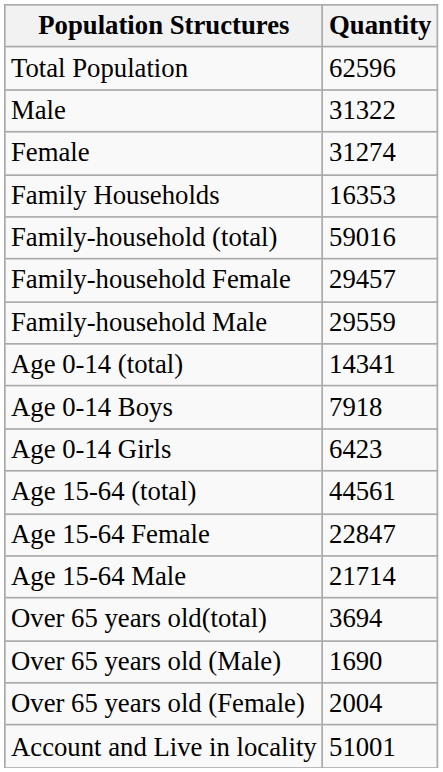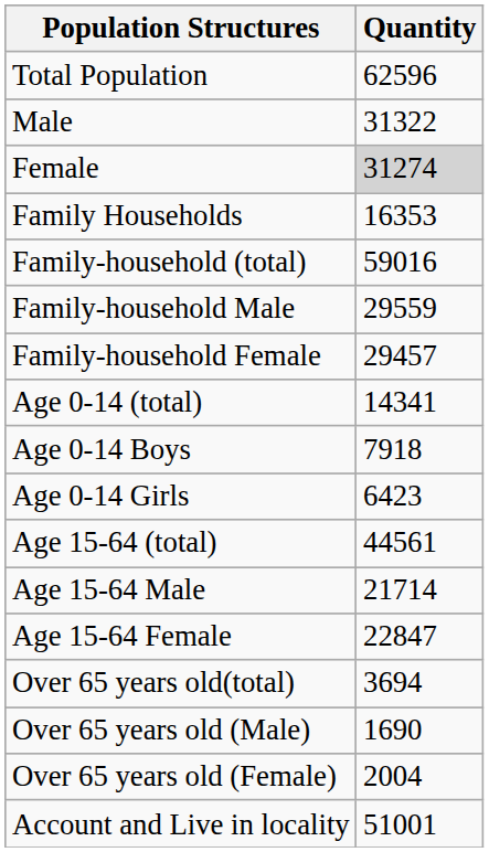 <table class="wikitable">
 <tr>
 <th>Population Structures</th>
 <th>Quantity</th>
 </tr>
 <tr>
 <td>Total Population</td>
 <td>62596</td>
 </tr>
 <tr>
 <td>Male</td>
 <td>31322</td>
 </tr>
 <tr>
 <td>Female</td>
-<td>31274</td>
+<td style="background: lightgrey;">31274</td>
 </tr>
 <tr>
 <td>Family Households</td>
 <td>16353</td>
 </tr>
 <tr>
 <td>Family-household (total)</td>
 <td>59016</td>
 </tr>
 <tr>
+<td>Family-household Male</td>
+<td>29559</td>
+</tr>
+<tr>
 <td>Family-household Female</td>
 <td>29457</td>
-</tr>
-<tr>
-<td>Family-household Male</td>
-<td>29559</td>
 </tr>
 <tr>
 <td>Age 0-14 (total)</td>
 <td>14341</td>
 </tr>
 <tr>
 <td>Age 0-14  Boys</td>
 <td>7918</td>
 </tr>
 <tr>
 <td>Age 0-14  Girls</td>
 <td>6423</td>
 </tr>
 <tr>
 <td>Age 15-64 (total)</td>
 <td>44561</td>
 </tr>
 <tr>
+<td>Age 15-64 Male</td>
+<td>21714</td>
+</tr>
+<tr>
 <td>Age 15-64 Female</td>
 <td>22847</td>
-</tr>
-<tr>
-<td>Age 15-64 Male</td>
-<td>21714</td>
 </tr>
 <tr>
 <td>Over 65 years old(total)</td>
 <td>3694</td>
 </tr>
 <tr>
 <td>Over 65 years old (Male)</td>
 <td>1690</td>
 </tr>
 <tr>
 <td>Over 65 years old (Female)</td>
 <td>2004</td>
 </tr>
 <tr>
 <td>Account and Live in locality</td>
 <td>51001</td>
 </tr>
 </table>
